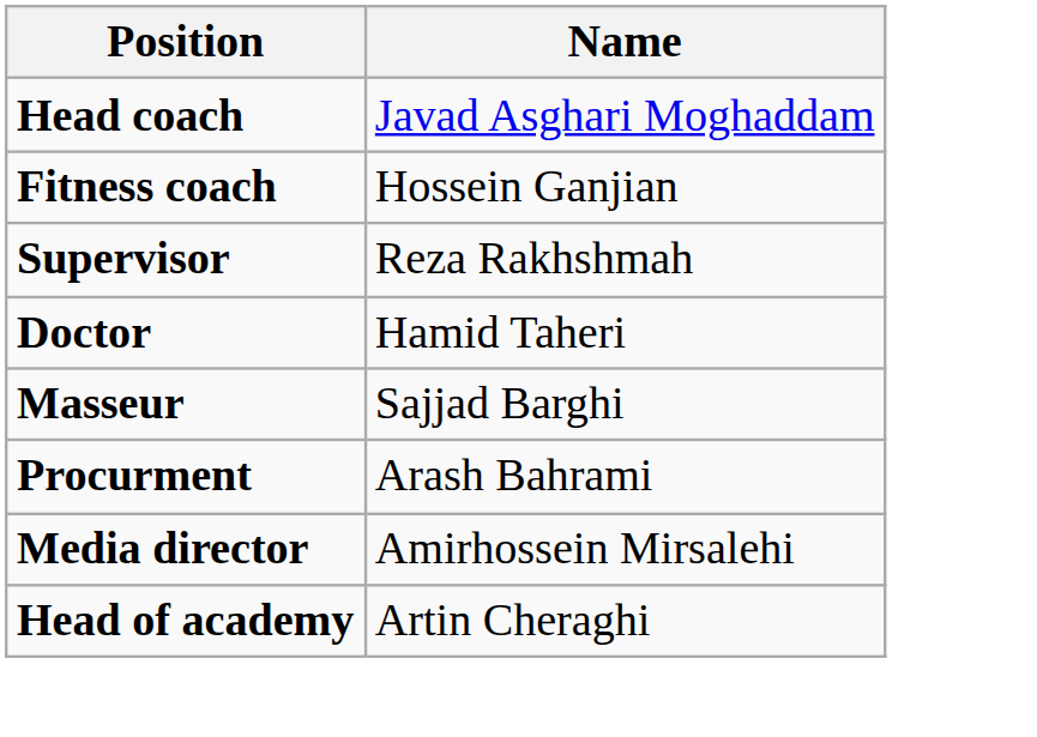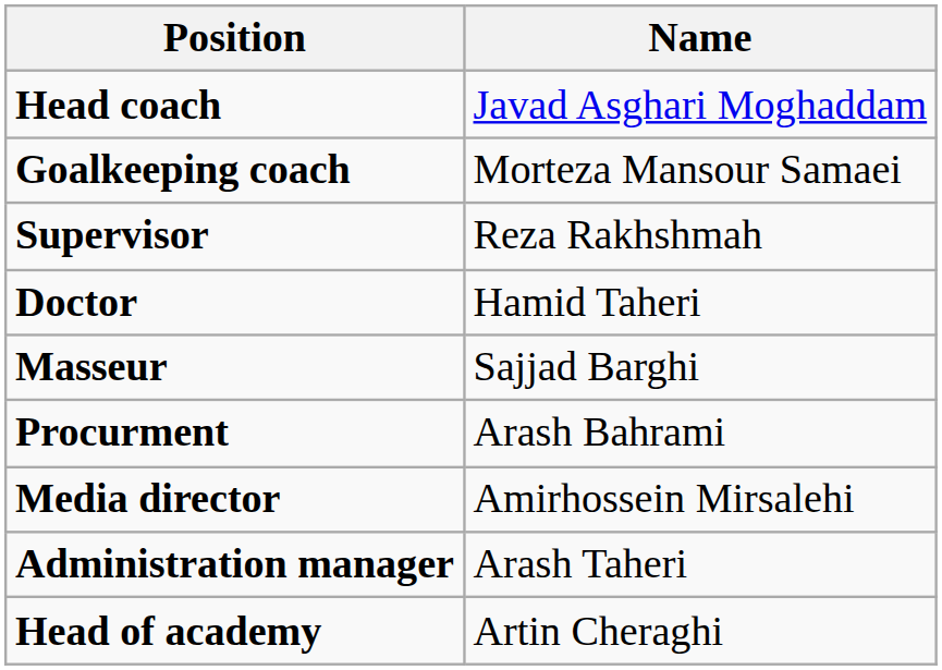 <table class="wikitable">
 <tr>
 <th style="color:; background:;">Position</th>
 <th style="color:; background:;">Name</th>
 </tr>
 <tr>
 <td><strong>Head coach</strong></td>
 <td> <a href='#'>Javad Asghari Moghaddam</a></td>
 </tr>
 <tr>
-<td><strong>Fitness coach</strong></td>
-<td> Hossein Ganjian</td>
+<td><strong>Goalkeeping coach</strong></td>
+<td> Morteza Mansour Samaei</td>
 </tr>
 <tr>
 <td><strong>Supervisor</strong></td>
 <td> Reza Rakhshmah</td>
 </tr>
 <tr>
 <td><strong>Doctor</strong></td>
 <td> Hamid Taheri</td>
 </tr>
 <tr>
 <td><strong>Masseur</strong></td>
 <td> Sajjad Barghi</td>
 </tr>
 <tr>
 <td><strong>Procurment</strong></td>
 <td> Arash Bahrami</td>
 </tr>
 <tr>
 <td><strong>Media director</strong></td>
 <td> Amirhossein Mirsalehi</td>
 </tr>
 <tr>
+<td><strong>Administration manager</strong></td>
+<td> Arash Taheri</td>
+</tr>
+<tr>
 <td><strong>Head of academy</strong></td>
 <td> Artin Cheraghi</td>
 </tr>
 </table>
